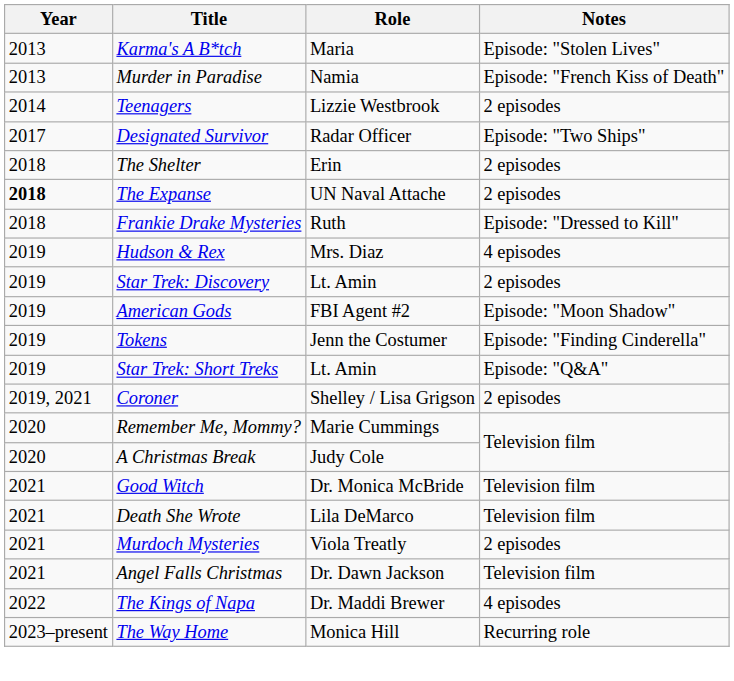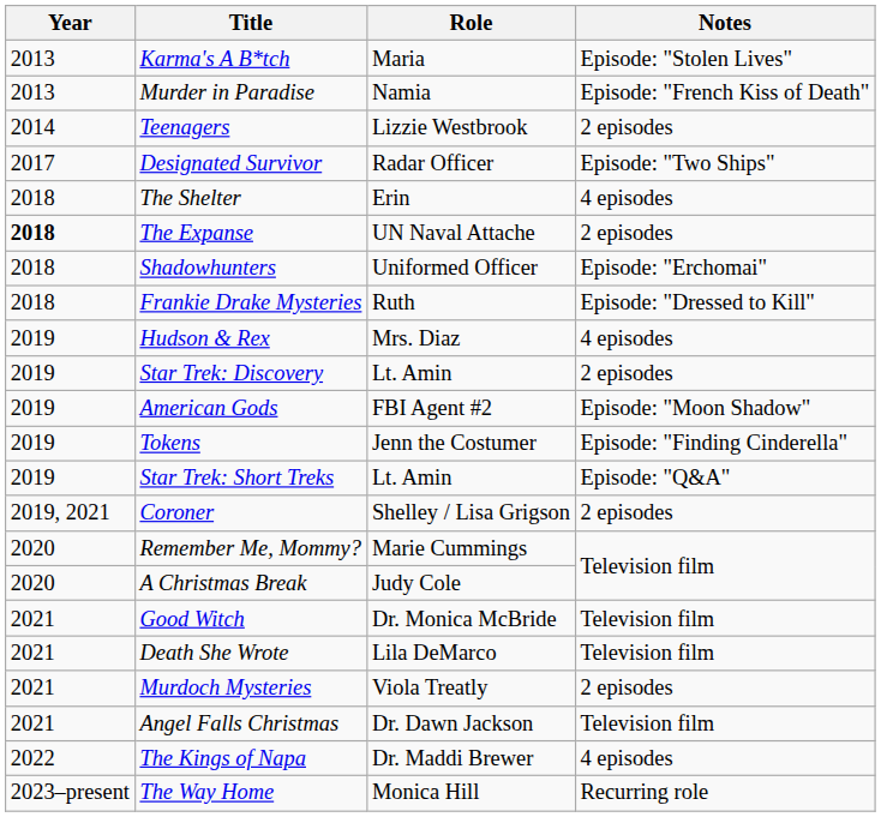 <table class="wikitable sortable">
 <tr>
 <th>Year</th>
 <th>Title</th>
 <th>Role</th>
 <th>Notes</th>
 </tr>
 <tr>
 <td>2013</td>
 <td><em><a href='#'>Karma's A B*tch</a></em></td>
 <td>Maria</td>
 <td>Episode: "Stolen Lives"</td>
 </tr>
 <tr>
 <td>2013</td>
 <td><em>Murder in Paradise</em></td>
 <td>Namia</td>
 <td>Episode: "French Kiss of Death"</td>
 </tr>
 <tr>
 <td>2014</td>
 <td><a href='#'><em>Teenagers</em></a></td>
 <td>Lizzie Westbrook</td>
 <td>2 episodes</td>
 </tr>
 <tr>
 <td>2017</td>
 <td><a href='#'><em>Designated Survivor</em></a></td>
 <td>Radar Officer</td>
 <td>Episode: "Two Ships"</td>
 </tr>
 <tr>
 <td>2018</td>
 <td><em>The Shelter</em></td>
 <td>Erin</td>
-<td>2 episodes</td>
+<td>4 episodes</td>
 </tr>
 <tr>
 <td><strong>2018</strong></td>
 <td><a href='#'><em>The Expanse</em></a></td>
 <td>UN Naval Attache</td>
 <td>2 episodes</td>
+</tr>
+<tr>
+<td>2018</td>
+<td><em><a href='#'>Shadowhunters</a></em></td>
+<td>Uniformed Officer</td>
+<td>Episode: "Erchomai"</td>
 </tr>
 <tr>
 <td>2018</td>
 <td><em><a href='#'>Frankie Drake Mysteries</a></em></td>
 <td>Ruth</td>
 <td>Episode: "Dressed to Kill"</td>
 </tr>
 <tr>
 <td>2019</td>
 <td><em><a href='#'>Hudson & Rex</a></em></td>
 <td>Mrs. Diaz</td>
 <td>4 episodes</td>
 </tr>
 <tr>
 <td>2019</td>
 <td><em><a href='#'>Star Trek: Discovery</a></em></td>
 <td>Lt. Amin</td>
 <td>2 episodes</td>
 </tr>
 <tr>
 <td>2019</td>
 <td><a href='#'><em>American Gods</em></a></td>
 <td>FBI Agent #2</td>
 <td>Episode: "Moon Shadow"</td>
 </tr>
 <tr>
 <td>2019</td>
 <td><a href='#'><em>Tokens</em></a></td>
 <td>Jenn the Costumer</td>
 <td>Episode: "Finding Cinderella"</td>
 </tr>
 <tr>
 <td>2019</td>
 <td><em><a href='#'>Star Trek: Short Treks</a></em></td>
 <td>Lt. Amin</td>
 <td>Episode: "Q&A"</td>
 </tr>
 <tr>
 <td>2019, 2021</td>
 <td><a href='#'><em>Coroner</em></a></td>
 <td>Shelley / Lisa Grigson</td>
 <td>2 episodes</td>
 </tr>
 <tr>
 <td>2020</td>
 <td><em>Remember Me, Mommy?</em></td>
 <td>Marie Cummings</td>
 <td rowspan="2">Television film</td>
 </tr>
 <tr>
 <td>2020</td>
 <td><em>A Christmas Break</em></td>
 <td>Judy Cole</td>
 </tr>
 <tr>
 <td>2021</td>
 <td><a href='#'><em>Good Witch</em></a></td>
 <td>Dr. Monica McBride</td>
 <td>Television film</td>
 </tr>
 <tr>
 <td>2021</td>
 <td><em>Death She Wrote</em></td>
 <td>Lila DeMarco</td>
 <td>Television film</td>
 </tr>
 <tr>
 <td>2021</td>
 <td><em><a href='#'>Murdoch Mysteries</a></em></td>
 <td>Viola Treatly</td>
 <td>2 episodes</td>
 </tr>
 <tr>
 <td>2021</td>
 <td><em>Angel Falls Christmas</em></td>
 <td>Dr. Dawn Jackson</td>
 <td>Television film</td>
 </tr>
 <tr>
 <td>2022</td>
 <td><em><a href='#'>The Kings of Napa</a></em></td>
 <td>Dr. Maddi Brewer</td>
 <td>4 episodes</td>
 </tr>
 <tr>
 <td>2023–present</td>
 <td><em><a href='#'>The Way Home</a></em></td>
 <td>Monica Hill</td>
 <td>Recurring role</td>
 </tr>
 </table>
